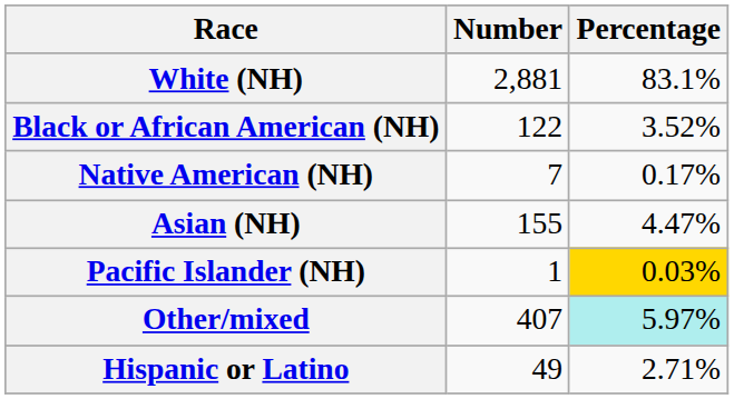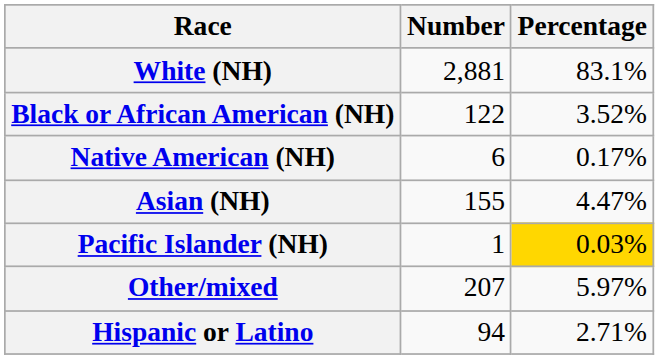 <table class="wikitable" style="text-align:right">
 <tr>
 <th scope="col">Race</th>
 <th scope="col">Number</th>
 <th scope="col">Percentage</th>
 </tr>
 <tr>
 <th scope="row"><a href='#'>White</a> (NH)</th>
 <td>2,881</td>
 <td>83.1%</td>
 </tr>
 <tr>
 <th scope="row"><a href='#'>Black or African American</a> (NH)</th>
 <td>122</td>
 <td>3.52%</td>
 </tr>
 <tr>
 <th scope="row"><a href='#'>Native American</a> (NH)</th>
-<td>7</td>
+<td>6</td>
 <td>0.17%</td>
 </tr>
 <tr>
 <th scope="row"><a href='#'>Asian</a> (NH)</th>
 <td>155</td>
 <td>4.47%</td>
 </tr>
 <tr>
 <th scope="row"><a href='#'>Pacific Islander</a> (NH)</th>
 <td>1</td>
 <td style="background: gold;">0.03%</td>
 </tr>
 <tr>
 <th scope="row"><a href='#'>Other/mixed</a></th>
-<td>407</td>
-<td style="background: paleturquoise;">5.97%</td>
+<td>207</td>
+<td>5.97%</td>
 </tr>
 <tr>
 <th scope="row"><a href='#'>Hispanic</a> or <a href='#'>Latino</a></th>
-<td>49</td>
+<td>94</td>
 <td>2.71%</td>
 </tr>
 </table>
